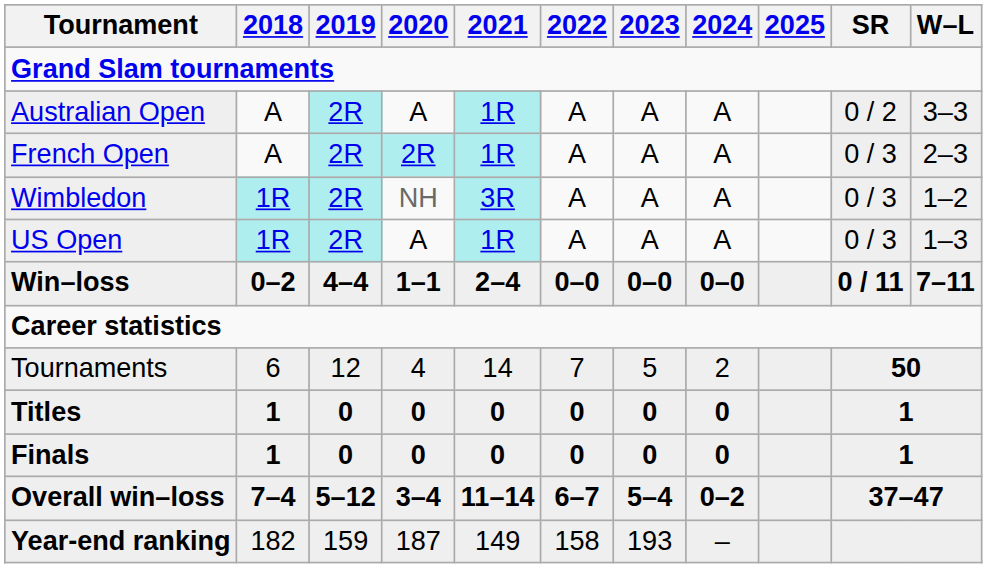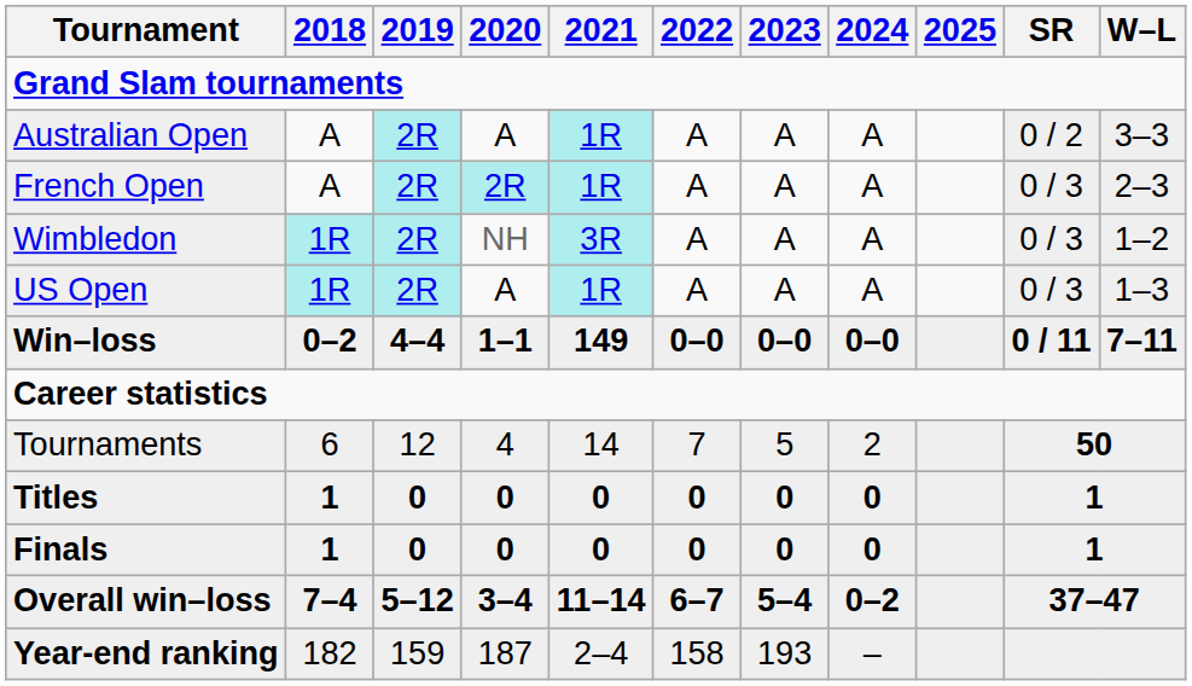 <table class=wikitable style=text-align:center>
 <tr>
 <th>Tournament</th>
 <th><a href='#'>2018</a></th>
 <th><a href='#'>2019</a></th>
 <th><a href='#'>2020</a></th>
 <th><a href='#'>2021</a></th>
 <th><a href='#'>2022</a></th>
 <th><a href='#'>2023</a></th>
 <th><a href='#'>2024</a></th>
 <th><a href='#'>2025</a></th>
 <th>SR</th>
 <th>W–L</th>
 </tr>
 <tr>
 <td colspan="11" align="left"><strong><a href='#'>Grand Slam tournaments</a></strong></td>
 </tr>
 <tr>
 <td bgcolor=efefef align=left><a href='#'>Australian Open</a></td>
 <td>A</td>
 <td bgcolor=afeeee><a href='#'>2R</a></td>
 <td>A</td>
 <td bgcolor=afeeee><a href='#'>1R</a></td>
 <td>A</td>
 <td>A</td>
 <td>A</td>
 <td></td>
 <td bgcolor=efefef>0 / 2</td>
 <td bgcolor=efefef>3–3</td>
 </tr>
 <tr>
 <td bgcolor=efefef align=left><a href='#'>French Open</a></td>
 <td>A</td>
 <td bgcolor=afeeee><a href='#'>2R</a></td>
 <td bgcolor=afeeee><a href='#'>2R</a></td>
 <td bgcolor=afeeee><a href='#'>1R</a></td>
 <td>A</td>
 <td>A</td>
 <td>A</td>
 <td></td>
 <td bgcolor=efefef>0 / 3</td>
 <td bgcolor=efefef>2–3</td>
 </tr>
 <tr>
 <td bgcolor=efefef align=left><a href='#'>Wimbledon</a></td>
 <td bgcolor=afeeee><a href='#'>1R</a></td>
 <td bgcolor=afeeee><a href='#'>2R</a></td>
 <td style=color:#696969>NH</td>
 <td bgcolor=afeeee><a href='#'>3R</a></td>
 <td>A</td>
 <td>A</td>
 <td>A</td>
 <td></td>
 <td bgcolor=efefef>0 / 3</td>
 <td bgcolor=efefef>1–2</td>
 </tr>
 <tr>
 <td bgcolor=efefef align=left><a href='#'>US Open</a></td>
 <td bgcolor=afeeee><a href='#'>1R</a></td>
 <td bgcolor=afeeee><a href='#'>2R</a></td>
 <td>A</td>
 <td bgcolor=afeeee><a href='#'>1R</a></td>
 <td>A</td>
 <td>A</td>
 <td>A</td>
 <td></td>
 <td bgcolor=efefef>0 / 3</td>
 <td bgcolor=efefef>1–3</td>
 </tr>
 <tr style=font-weight:bold;background:#efefef>
 <td style=text-align:left>Win–loss</td>
 <td>0–2</td>
 <td>4–4</td>
 <td>1–1</td>
-<td>2–4</td>
+<td>149</td>
 <td>0–0</td>
 <td>0–0</td>
 <td>0–0</td>
 <td></td>
 <td>0 / 11</td>
 <td>7–11</td>
 </tr>
 <tr>
 <td colspan="12" align="left"><strong>Career statistics</strong></td>
 </tr>
 <tr bgcolor="efefef">
 <td style="text-align:left">Tournaments</td>
 <td>6</td>
 <td>12</td>
 <td>4</td>
 <td>14</td>
 <td>7</td>
 <td>5</td>
 <td>2</td>
 <td></td>
 <td colspan="2"><strong>50</strong></td>
 </tr>
 <tr style="font-weight:bold;background:#efefef">
 <td style="text-align:left">Titles</td>
 <td>1</td>
 <td>0</td>
 <td>0</td>
 <td>0</td>
 <td>0</td>
 <td>0</td>
 <td>0</td>
 <td></td>
 <td colspan="2">1</td>
 </tr>
 <tr style="font-weight:bold;background:#efefef">
 <td style="text-align:left">Finals</td>
 <td>1</td>
 <td>0</td>
 <td>0</td>
 <td>0</td>
 <td>0</td>
 <td>0</td>
 <td>0</td>
 <td></td>
 <td colspan="2">1</td>
 </tr>
 <tr style="font-weight:bold;background:#efefef">
 <td style="text-align:left">Overall win–loss</td>
 <td>7–4</td>
 <td>5–12</td>
 <td>3–4</td>
 <td>11–14</td>
 <td>6–7</td>
 <td>5–4</td>
 <td>0–2</td>
 <td></td>
 <td colspan="2">37–47</td>
 </tr>
 <tr bgcolor="efefef">
 <td style="text-align:left"><strong>Year-end ranking</strong></td>
 <td>182</td>
 <td>159</td>
 <td>187</td>
-<td>149</td>
+<td>2–4</td>
 <td>158</td>
 <td>193</td>
 <td>–</td>
 <td></td>
 <td colspan="2"><strong></strong></td>
 </tr>
 </table>
